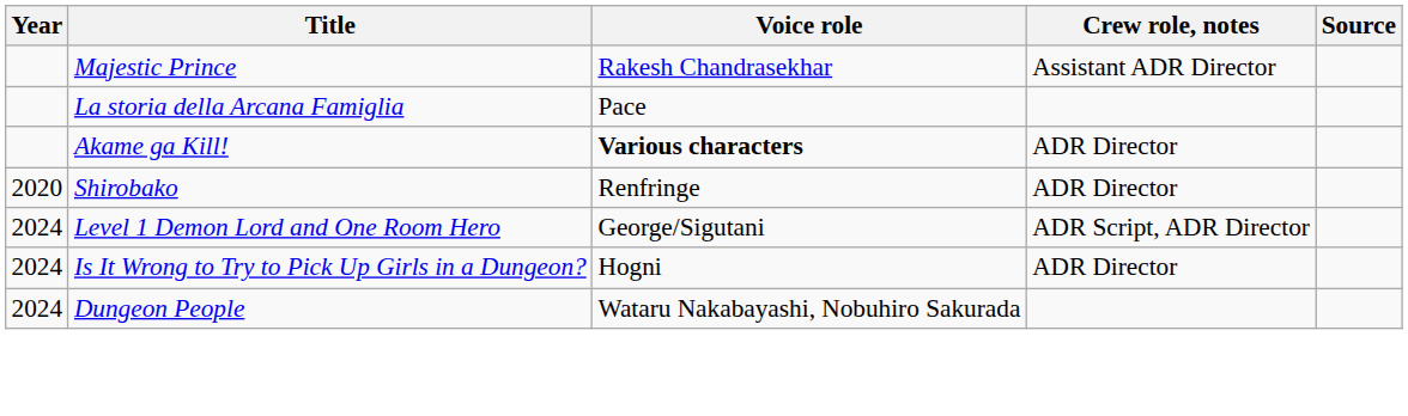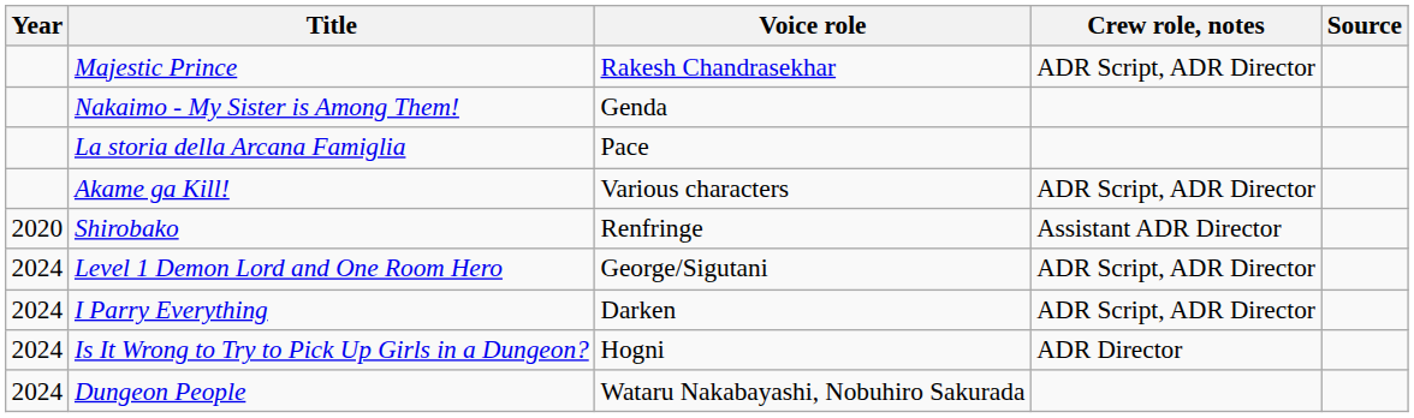 <table class="wikitable sortable plainrowheaders">
 <tr>
 <th>Year</th>
 <th>Title</th>
 <th>Voice role</th>
 <th>Crew role, notes</th>
 <th class="unsortable">Source</th>
 </tr>
 <tr>
 <td></td>
 <td><em><a href='#'>Majestic Prince</a></em></td>
 <td><a href='#'>Rakesh Chandrasekhar</a> </td>
-<td>Assistant ADR Director</td>
+<td>ADR Script, ADR Director</td>
+<td></td>
+</tr>
+<tr>
+<td></td>
+<td><em><a href='#'>Nakaimo - My Sister is Among Them!</a></em></td>
+<td>Genda</td>
+<td></td>
 <td></td>
 </tr>
 <tr>
 <td></td>
 <td><em><a href='#'>La storia della Arcana Famiglia</a></em></td>
 <td>Pace</td>
 <td></td>
 <td></td>
 </tr>
 <tr>
 <td></td>
 <td><em><a href='#'>Akame ga Kill!</a></em></td>
-<td><strong>Various characters</strong></td>
-<td>ADR Director</td>
+<td>Various characters</td>
+<td>ADR Script, ADR Director</td>
 <td></td>
 </tr>
 <tr>
 <td>2020</td>
 <td><em><a href='#'>Shirobako</a></em></td>
 <td>Renfringe</td>
-<td>ADR Director</td>
+<td>Assistant ADR Director</td>
 <td></td>
 </tr>
 <tr>
 <td>2024</td>
 <td><em><a href='#'>Level 1 Demon Lord and One Room Hero</a></em></td>
 <td>George/Sigutani</td>
+<td>ADR Script, ADR Director</td>
+<td></td>
+</tr>
+<tr>
+<td>2024</td>
+<td><em><a href='#'>I Parry Everything</a></em></td>
+<td>Darken</td>
 <td>ADR Script, ADR Director</td>
 <td></td>
 </tr>
 <tr>
 <td>2024</td>
 <td><em><a href='#'>Is It Wrong to Try to Pick Up Girls in a Dungeon?</a></em></td>
 <td>Hogni</td>
 <td>ADR Director</td>
 <td></td>
 </tr>
 <tr>
 <td>2024</td>
 <td><em><a href='#'>Dungeon People</a></em></td>
 <td>Wataru Nakabayashi, Nobuhiro Sakurada</td>
 <td></td>
 <td></td>
 </tr>
 </table>
